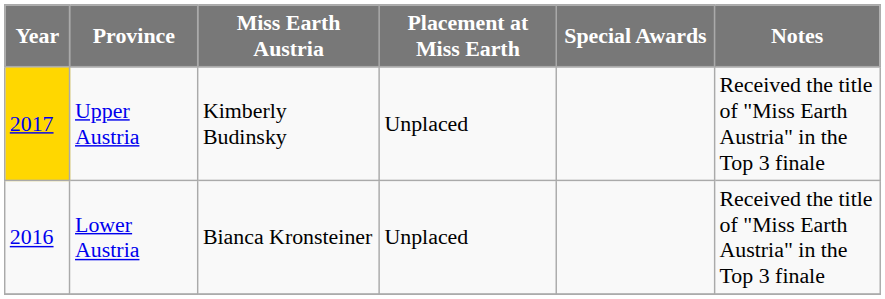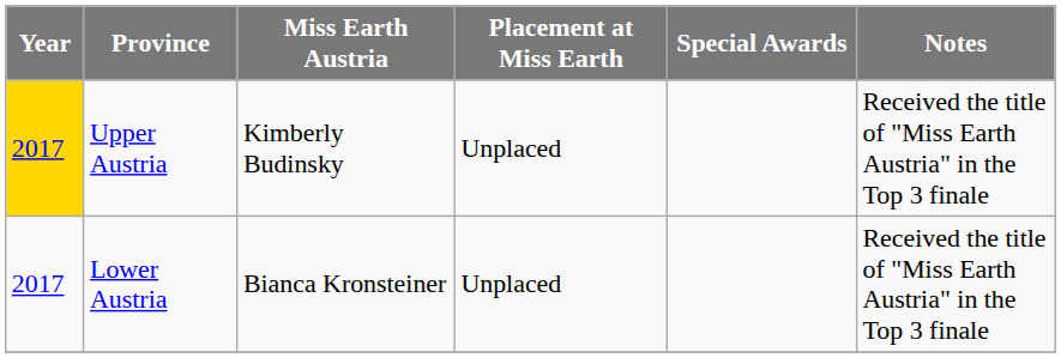 <table class="wikitable " style="font-size: 95%;">
 <tr>
 <th width="60" style="background-color:#787878;color:#FFFFFF;">Year</th>
 <th width="150" style="background-color:#787878;color:#FFFFFF;">Province</th>
 <th width="250" style="background-color:#787878;color:#FFFFFF;">Miss Earth Austria</th>
 <th width="250" style="background-color:#787878;color:#FFFFFF;">Placement at Miss Earth</th>
 <th width="250" style="background-color:#787878;color:#FFFFFF;">Special Awards</th>
 <th width="250" style="background-color:#787878;color:#FFFFFF;">Notes</th>
 </tr>
 <tr>
 <td style="background: gold;"><a href='#'>2017</a></td>
 <td><a href='#'>Upper Austria</a></td>
 <td>Kimberly Budinsky</td>
 <td>Unplaced</td>
 <td></td>
 <td>Received the title of "Miss Earth Austria" in the Top 3 finale</td>
 </tr>
 <tr>
-<td><a href='#'>2016</a></td>
+<td><a href='#'>2017</a></td>
 <td><a href='#'>Lower Austria</a></td>
 <td>Bianca Kronsteiner</td>
 <td>Unplaced</td>
 <td></td>
 <td>Received the title of "Miss Earth Austria" in the Top 3 finale</td>
 </tr>
 <tr>
 </tr>
 </table>
